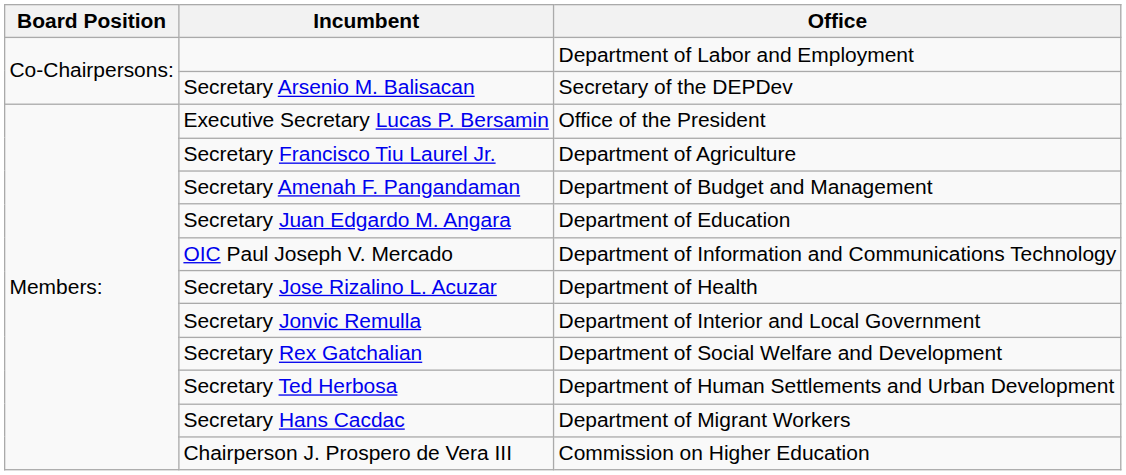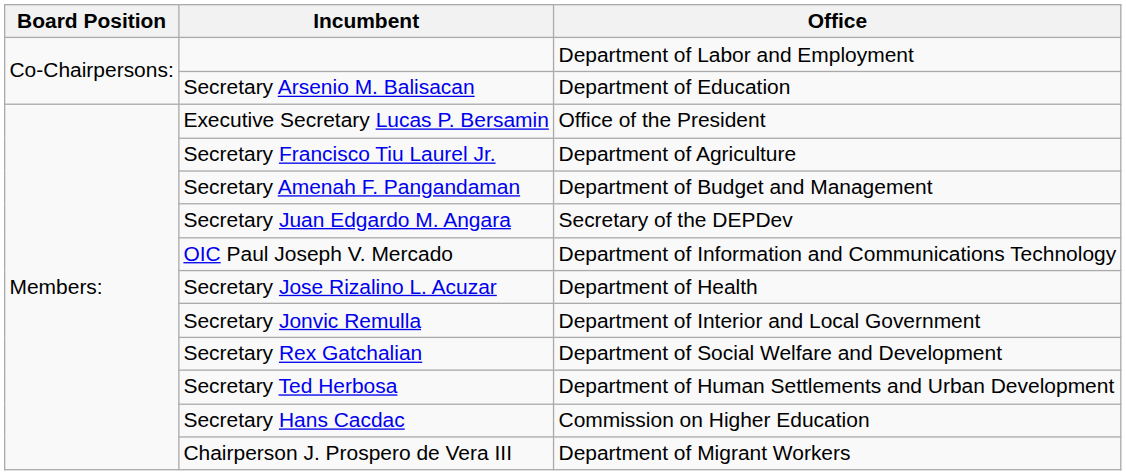 <table class="wikitable">
 <tr>
 <th>Board Position</th>
 <th>Incumbent</th>
 <th>Office</th>
 </tr>
 <tr>
 <td rowspan="2">Co-Chairpersons:</td>
 <td></td>
 <td>Department of Labor and Employment</td>
 </tr>
 <tr>
 <td>Secretary <a href='#'>Arsenio M. Balisacan</a></td>
-<td>Secretary of the DEPDev</td>
+<td>Department of Education</td>
 </tr>
 <tr>
 <td rowspan="11">Members:</td>
 <td>Executive Secretary <a href='#'>Lucas P. Bersamin</a></td>
 <td>Office of the President</td>
 </tr>
 <tr>
 <td>Secretary <a href='#'>Francisco Tiu Laurel Jr.</a></td>
 <td>Department of Agriculture</td>
 </tr>
 <tr>
 <td>Secretary <a href='#'>Amenah F. Pangandaman</a></td>
 <td>Department of Budget and Management</td>
 </tr>
 <tr>
 <td>Secretary <a href='#'>Juan Edgardo M. Angara</a></td>
-<td>Department of Education</td>
+<td>Secretary of the DEPDev</td>
 </tr>
 <tr>
 <td><a href='#'>OIC</a> Paul Joseph V. Mercado</td>
 <td>Department of Information and Communications Technology</td>
 </tr>
 <tr>
 <td>Secretary <a href='#'>Jose Rizalino L. Acuzar</a></td>
 <td>Department of Health</td>
 </tr>
 <tr>
 <td>Secretary <a href='#'>Jonvic Remulla</a></td>
 <td>Department of Interior and Local Government</td>
 </tr>
 <tr>
 <td>Secretary <a href='#'>Rex Gatchalian</a></td>
 <td>Department of Social Welfare and Development</td>
 </tr>
 <tr>
 <td>Secretary <a href='#'>Ted Herbosa</a></td>
 <td>Department of Human Settlements and Urban Development</td>
 </tr>
 <tr>
 <td>Secretary <a href='#'>Hans Cacdac</a></td>
-<td>Department of Migrant Workers</td>
+<td>Commission on Higher Education</td>
 </tr>
 <tr>
 <td>Chairperson J. Prospero de Vera III</td>
-<td>Commission on Higher Education</td>
+<td>Department of Migrant Workers</td>
 </tr>
 </table>
